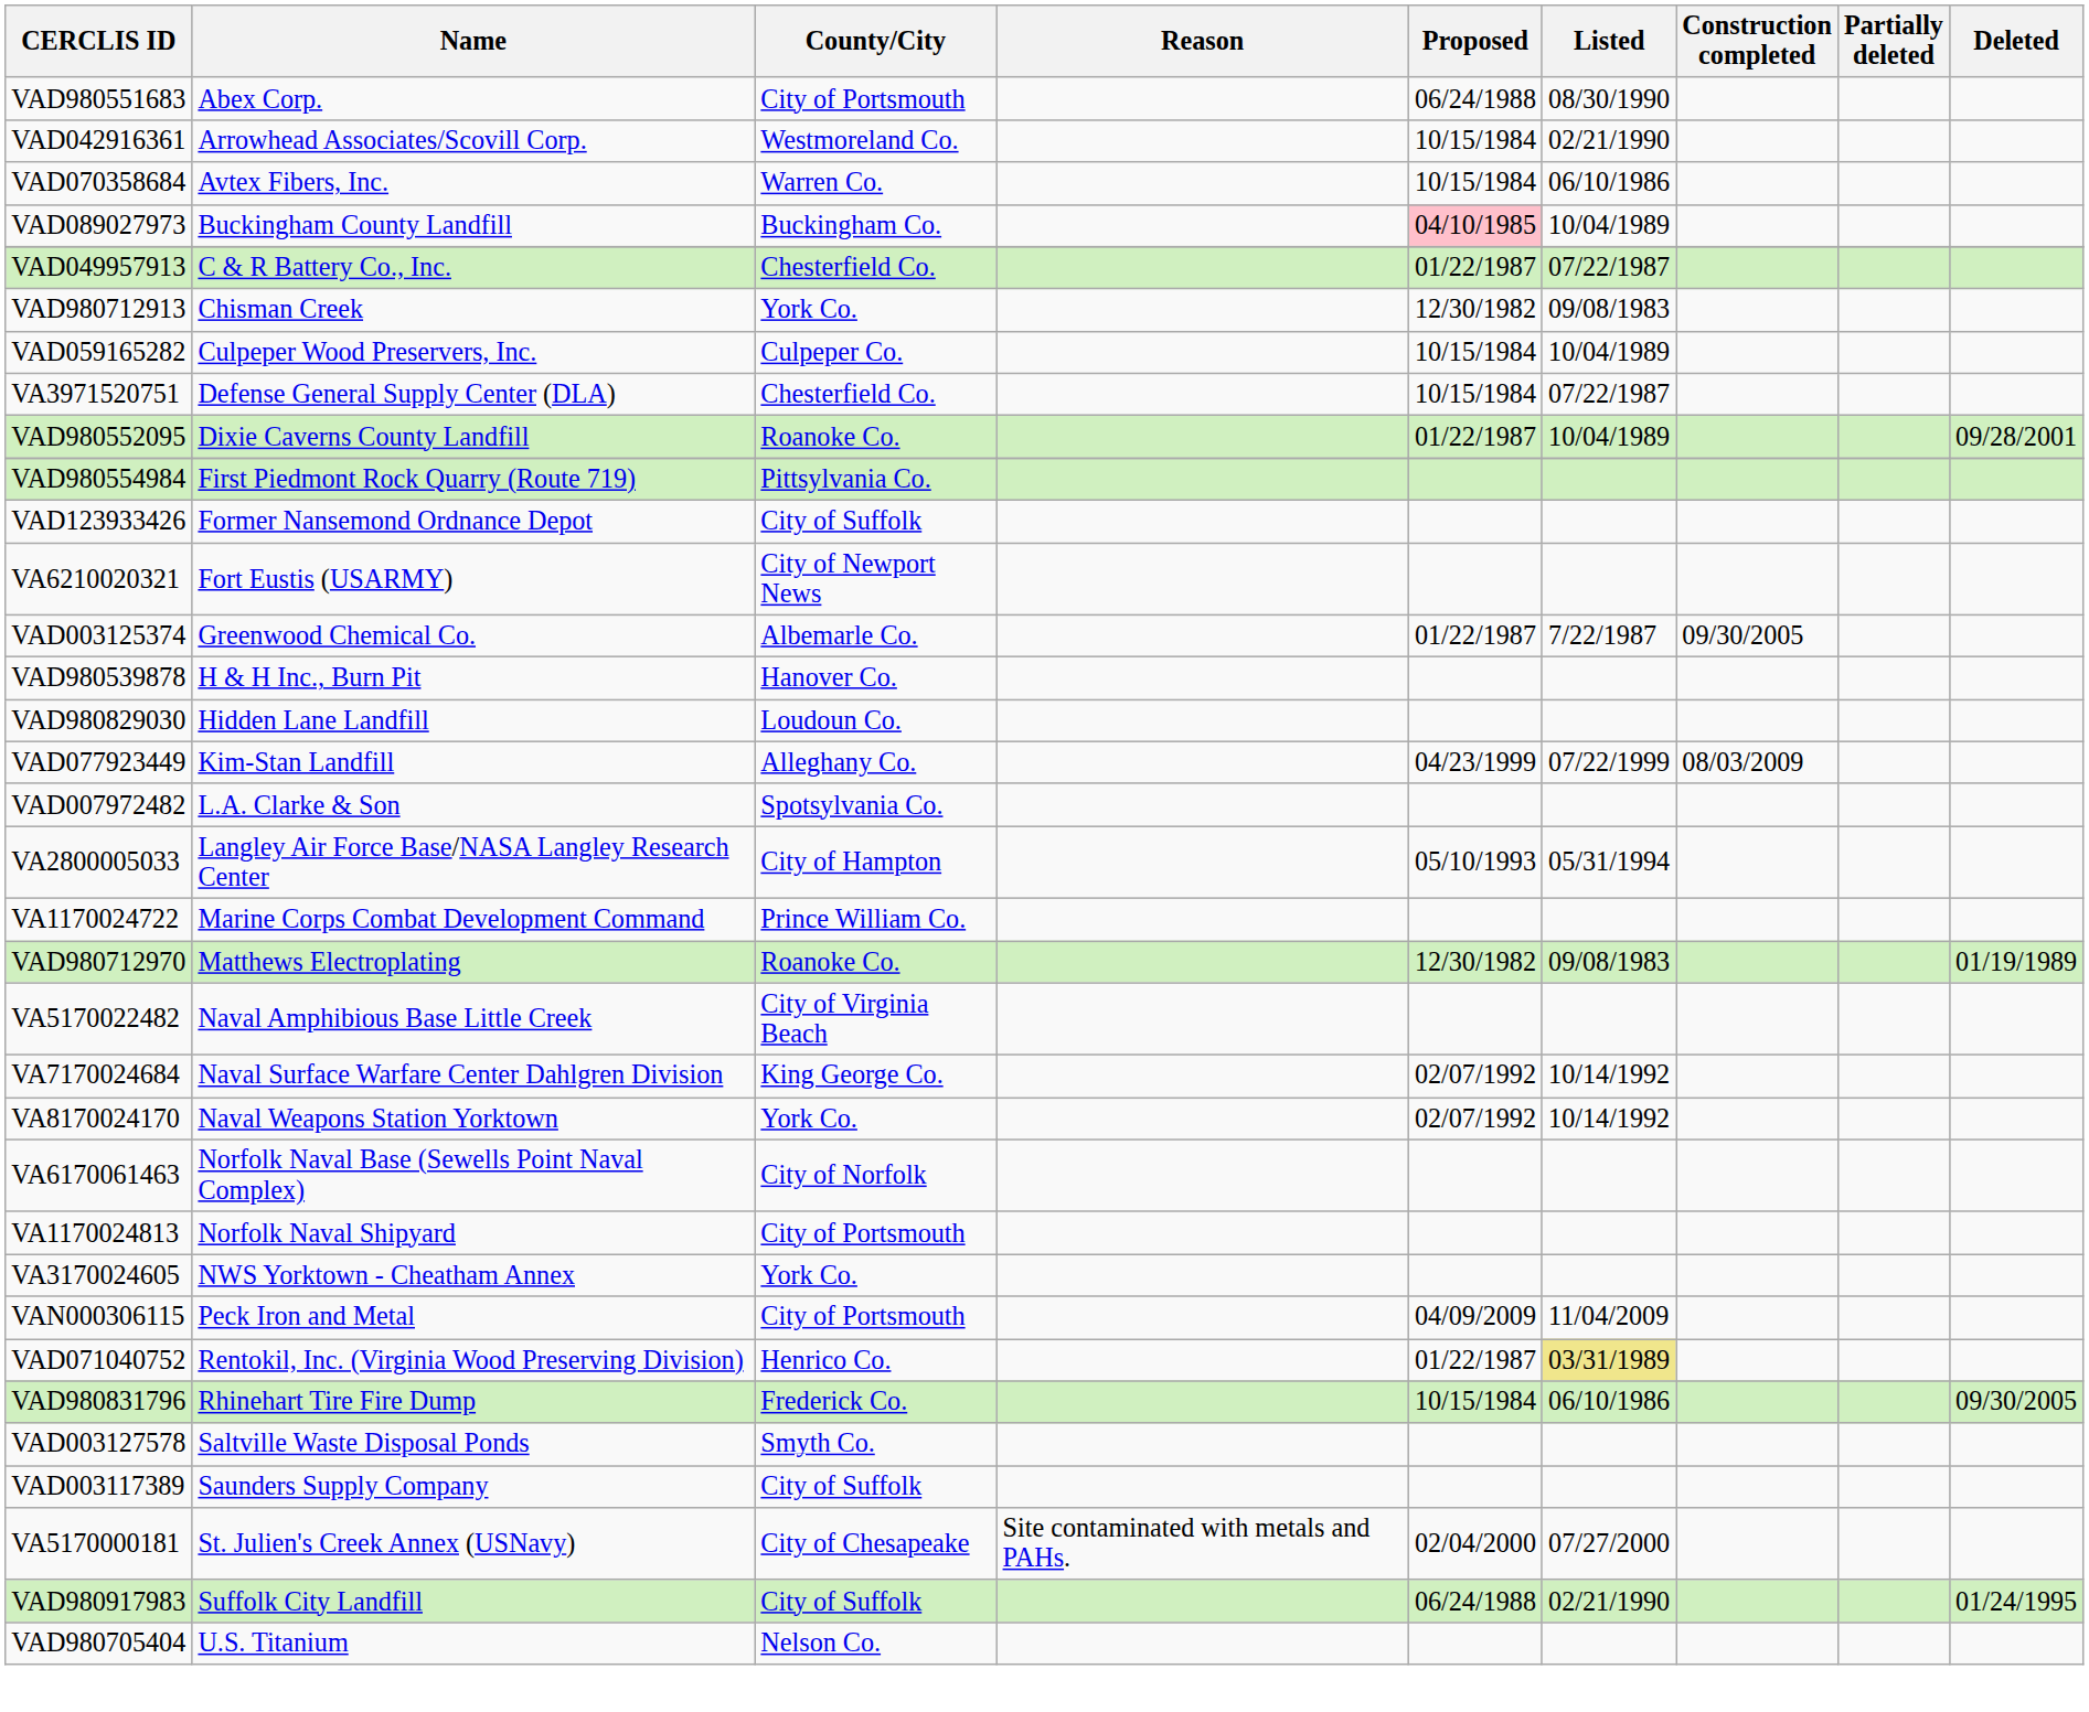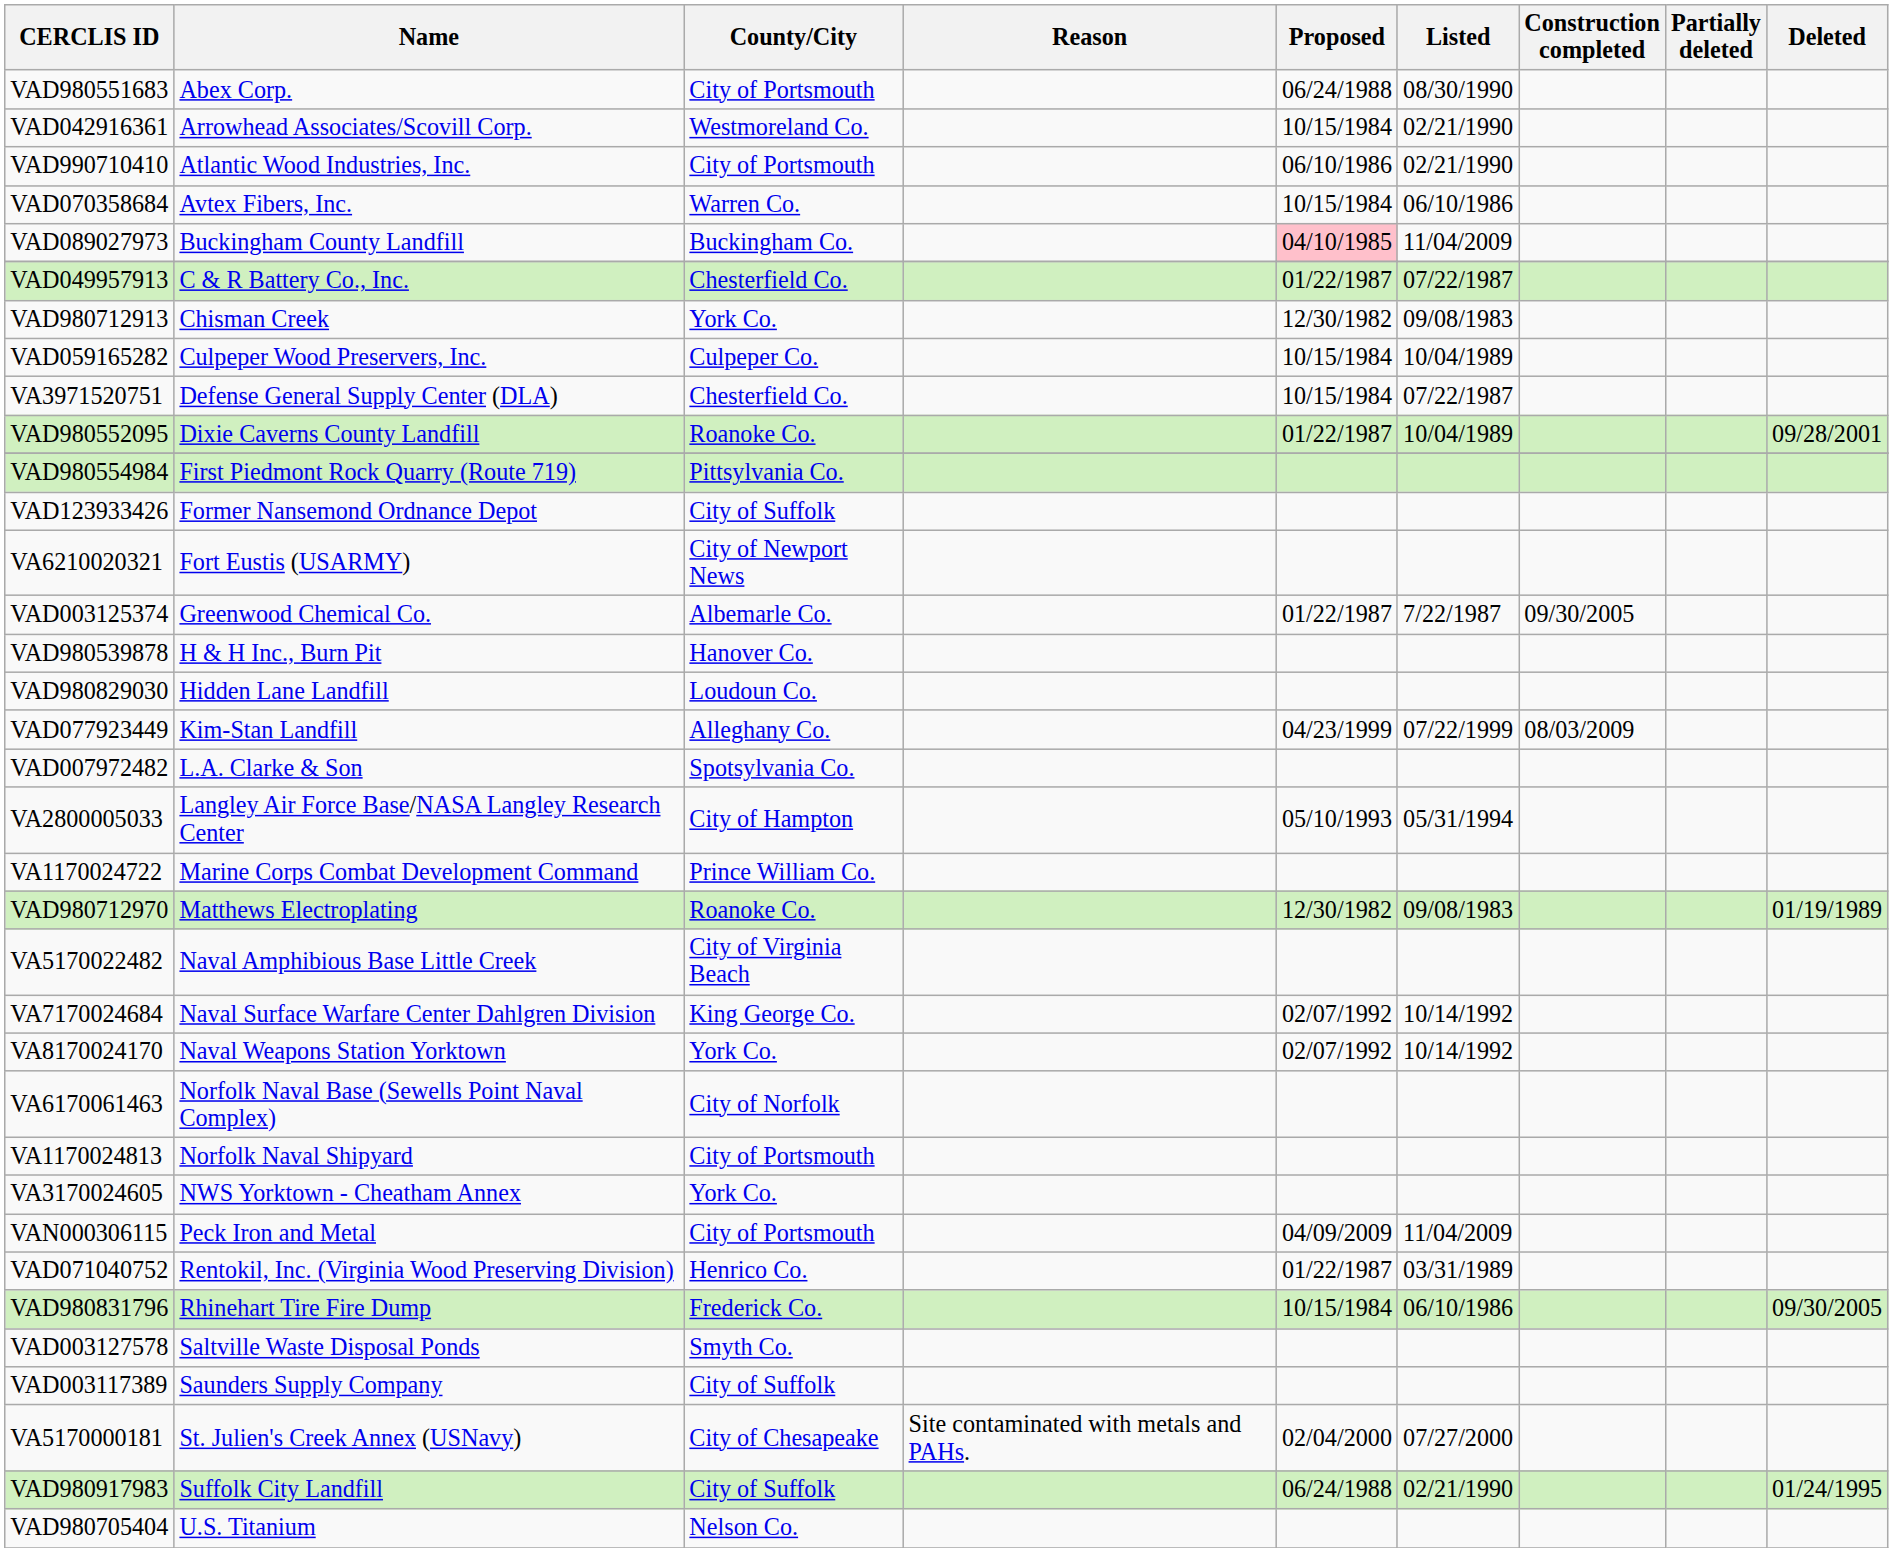 <table class="wikitable sortable">
 <tr>
 <th>CERCLIS ID</th>
 <th>Name</th>
 <th>County/City</th>
 <th>Reason</th>
 <th>Proposed</th>
 <th>Listed</th>
 <th>Construction<br>completed</th>
 <th>Partially<br>deleted</th>
 <th>Deleted</th>
 </tr>
 <tr>
 <td>VAD980551683</td>
 <td><a href='#'>Abex Corp.</a></td>
 <td><a href='#'>City of Portsmouth</a></td>
 <td></td>
 <td>06/24/1988</td>
 <td>08/30/1990</td>
 <td></td>
 <td></td>
 <td></td>
 </tr>
 <tr>
 <td>VAD042916361</td>
 <td><a href='#'>Arrowhead Associates/Scovill Corp.</a></td>
 <td><a href='#'>Westmoreland Co.</a></td>
 <td></td>
 <td>10/15/1984</td>
 <td>02/21/1990</td>
 <td></td>
 <td></td>
 <td></td>
 </tr>
 <tr>
+<td>VAD990710410</td>
+<td><a href='#'>Atlantic Wood Industries, Inc.</a></td>
+<td><a href='#'>City of Portsmouth</a></td>
+<td></td>
+<td>06/10/1986</td>
+<td>02/21/1990</td>
+<td></td>
+<td></td>
+<td></td>
+</tr>
+<tr>
 <td>VAD070358684</td>
 <td><a href='#'>Avtex Fibers, Inc.</a></td>
 <td><a href='#'>Warren Co.</a></td>
 <td></td>
 <td>10/15/1984</td>
 <td>06/10/1986</td>
 <td></td>
 <td></td>
 <td></td>
 </tr>
 <tr>
 <td>VAD089027973</td>
 <td><a href='#'>Buckingham County Landfill</a></td>
 <td><a href='#'>Buckingham Co.</a></td>
 <td></td>
 <td style="background: pink;">04/10/1985</td>
-<td>10/04/1989</td>
+<td>11/04/2009</td>
 <td></td>
 <td></td>
 <td></td>
 </tr>
 <tr>
 </tr>
 <tr style="background:#d0f0c0">
 <td>VAD049957913</td>
 <td><a href='#'>C & R Battery Co., Inc.</a></td>
 <td><a href='#'>Chesterfield Co.</a></td>
 <td></td>
 <td>01/22/1987</td>
 <td>07/22/1987</td>
 <td></td>
 <td></td>
 <td></td>
 </tr>
 <tr>
 <td>VAD980712913</td>
 <td><a href='#'>Chisman Creek</a></td>
 <td><a href='#'>York Co.</a></td>
 <td></td>
 <td>12/30/1982</td>
 <td>09/08/1983</td>
 <td></td>
 <td></td>
 <td></td>
 </tr>
 <tr>
 <td>VAD059165282</td>
 <td><a href='#'>Culpeper Wood Preservers, Inc.</a></td>
 <td><a href='#'>Culpeper Co.</a></td>
 <td></td>
 <td>10/15/1984</td>
 <td>10/04/1989</td>
 <td></td>
 <td></td>
 <td></td>
 </tr>
 <tr>
 <td>VA3971520751</td>
 <td><a href='#'>Defense General Supply Center</a> (<a href='#'>DLA</a>)</td>
 <td><a href='#'>Chesterfield Co.</a></td>
 <td></td>
 <td>10/15/1984</td>
 <td>07/22/1987</td>
 <td></td>
 <td></td>
 <td></td>
 </tr>
 <tr style="background:#d0f0c0">
 <td>VAD980552095</td>
 <td><a href='#'>Dixie Caverns County Landfill</a></td>
 <td><a href='#'>Roanoke Co.</a></td>
 <td></td>
 <td>01/22/1987</td>
 <td>10/04/1989</td>
 <td></td>
 <td></td>
 <td>09/28/2001</td>
 </tr>
 <tr>
 </tr>
 <tr style="background:#d0f0c0">
 <td>VAD980554984</td>
 <td><a href='#'>First Piedmont Rock Quarry (Route 719)</a></td>
 <td><a href='#'>Pittsylvania Co.</a></td>
 <td></td>
 <td></td>
 <td></td>
 <td></td>
 <td></td>
 <td></td>
 </tr>
 <tr>
 <td>VAD123933426</td>
 <td><a href='#'>Former Nansemond Ordnance Depot</a></td>
 <td><a href='#'>City of Suffolk</a></td>
 <td></td>
 <td></td>
 <td></td>
 <td></td>
 <td></td>
 <td></td>
 </tr>
 <tr>
 <td>VA6210020321</td>
 <td><a href='#'>Fort Eustis</a> (<a href='#'>USARMY</a>)</td>
 <td><a href='#'>City of Newport News</a></td>
 <td></td>
 <td></td>
 <td></td>
 <td></td>
 <td></td>
 <td></td>
 </tr>
 <tr>
 <td>VAD003125374</td>
 <td><a href='#'>Greenwood Chemical Co.</a></td>
 <td><a href='#'>Albemarle Co.</a></td>
 <td></td>
 <td>01/22/1987</td>
 <td>7/22/1987</td>
 <td>09/30/2005</td>
 <td></td>
 <td></td>
 </tr>
 <tr>
 <td>VAD980539878</td>
 <td><a href='#'>H & H Inc., Burn Pit</a></td>
 <td><a href='#'>Hanover Co.</a></td>
 <td></td>
 <td></td>
 <td></td>
 <td></td>
 <td></td>
 <td></td>
 </tr>
 <tr>
 <td>VAD980829030</td>
 <td><a href='#'>Hidden Lane Landfill</a></td>
 <td><a href='#'>Loudoun Co.</a></td>
 <td></td>
 <td></td>
 <td></td>
 <td></td>
 <td></td>
 <td></td>
 </tr>
 <tr>
 <td>VAD077923449</td>
 <td><a href='#'>Kim-Stan Landfill</a></td>
 <td><a href='#'>Alleghany Co.</a></td>
 <td></td>
 <td>04/23/1999</td>
 <td>07/22/1999</td>
 <td>08/03/2009</td>
 <td></td>
 <td></td>
 </tr>
 <tr>
 <td>VAD007972482</td>
 <td><a href='#'>L.A. Clarke & Son</a></td>
 <td><a href='#'>Spotsylvania Co.</a></td>
 <td></td>
 <td></td>
 <td></td>
 <td></td>
 <td></td>
 <td></td>
 </tr>
 <tr>
 <td>VA2800005033</td>
 <td><a href='#'>Langley Air Force Base</a>/<a href='#'>NASA Langley Research Center</a></td>
 <td><a href='#'>City of Hampton</a></td>
 <td></td>
 <td>05/10/1993</td>
 <td>05/31/1994</td>
 <td></td>
 <td></td>
 <td></td>
 </tr>
 <tr>
 <td>VA1170024722</td>
 <td><a href='#'>Marine Corps Combat Development Command</a></td>
 <td><a href='#'>Prince William Co.</a></td>
 <td></td>
 <td></td>
 <td></td>
 <td></td>
 <td></td>
 <td></td>
 </tr>
 <tr style="background:#d0f0c0">
 <td>VAD980712970</td>
 <td><a href='#'>Matthews Electroplating</a></td>
 <td><a href='#'>Roanoke Co.</a></td>
 <td></td>
 <td>12/30/1982</td>
 <td>09/08/1983</td>
 <td></td>
 <td></td>
 <td>01/19/1989</td>
 </tr>
 <tr>
 <td>VA5170022482</td>
 <td><a href='#'>Naval Amphibious Base Little Creek</a></td>
 <td><a href='#'>City of Virginia Beach</a></td>
 <td></td>
 <td></td>
 <td></td>
 <td></td>
 <td></td>
 <td></td>
 </tr>
 <tr>
 <td>VA7170024684</td>
 <td><a href='#'>Naval Surface Warfare Center Dahlgren Division</a></td>
 <td><a href='#'>King George Co.</a></td>
 <td></td>
 <td>02/07/1992</td>
 <td>10/14/1992</td>
 <td></td>
 <td></td>
 <td></td>
 </tr>
 <tr>
 <td>VA8170024170</td>
 <td><a href='#'>Naval Weapons Station Yorktown</a></td>
 <td><a href='#'>York Co.</a></td>
 <td></td>
 <td>02/07/1992</td>
 <td>10/14/1992</td>
 <td></td>
 <td></td>
 <td></td>
 </tr>
 <tr>
 <td>VA6170061463</td>
 <td><a href='#'>Norfolk Naval Base (Sewells Point Naval Complex)</a></td>
 <td><a href='#'>City of Norfolk</a></td>
 <td></td>
 <td></td>
 <td></td>
 <td></td>
 <td></td>
 <td></td>
 </tr>
 <tr>
 <td>VA1170024813</td>
 <td><a href='#'>Norfolk Naval Shipyard</a></td>
 <td><a href='#'>City of Portsmouth</a></td>
 <td></td>
 <td></td>
 <td></td>
 <td></td>
 <td></td>
 <td></td>
 </tr>
 <tr>
 <td>VA3170024605</td>
 <td><a href='#'>NWS Yorktown - Cheatham Annex</a></td>
 <td><a href='#'>York Co.</a></td>
 <td></td>
 <td></td>
 <td></td>
 <td></td>
 <td></td>
 <td></td>
 </tr>
 <tr>
 <td>VAN000306115</td>
 <td><a href='#'>Peck Iron and Metal</a></td>
 <td><a href='#'>City of Portsmouth</a></td>
 <td></td>
 <td>04/09/2009</td>
 <td>11/04/2009</td>
 <td></td>
 <td></td>
 <td></td>
 </tr>
 <tr>
 <td>VAD071040752</td>
 <td><a href='#'>Rentokil, Inc. (Virginia Wood Preserving Division)</a></td>
 <td><a href='#'>Henrico Co.</a></td>
 <td></td>
 <td>01/22/1987</td>
-<td style="background: khaki;">03/31/1989</td>
+<td>03/31/1989</td>
 <td></td>
 <td></td>
 <td></td>
 </tr>
 <tr style="background:#d0f0c0">
 <td>VAD980831796</td>
 <td><a href='#'>Rhinehart Tire Fire Dump</a></td>
 <td><a href='#'>Frederick Co.</a></td>
 <td></td>
 <td>10/15/1984</td>
 <td>06/10/1986</td>
 <td></td>
 <td></td>
 <td>09/30/2005</td>
 </tr>
 <tr>
 <td>VAD003127578</td>
 <td><a href='#'>Saltville Waste Disposal Ponds</a></td>
 <td><a href='#'>Smyth Co.</a></td>
 <td></td>
 <td></td>
 <td></td>
 <td></td>
 <td></td>
 <td></td>
 </tr>
 <tr>
 <td>VAD003117389</td>
 <td><a href='#'>Saunders Supply Company</a></td>
 <td><a href='#'>City of Suffolk</a></td>
 <td></td>
 <td></td>
 <td></td>
 <td></td>
 <td></td>
 <td></td>
 </tr>
 <tr>
 <td>VA5170000181</td>
 <td><a href='#'>St. Julien's Creek Annex</a> (<a href='#'>USNavy</a>)</td>
 <td><a href='#'>City of Chesapeake</a></td>
 <td>Site contaminated with metals and <a href='#'>PAHs</a>.</td>
 <td>02/04/2000</td>
 <td>07/27/2000</td>
 <td></td>
 <td></td>
 <td></td>
 </tr>
 <tr style="background:#d0f0c0">
 <td>VAD980917983</td>
 <td><a href='#'>Suffolk City Landfill</a></td>
 <td><a href='#'>City of Suffolk</a></td>
 <td></td>
 <td>06/24/1988</td>
 <td>02/21/1990</td>
 <td></td>
 <td></td>
 <td>01/24/1995</td>
 </tr>
 <tr>
 <td>VAD980705404</td>
 <td><a href='#'>U.S. Titanium</a></td>
 <td><a href='#'>Nelson Co.</a></td>
 <td></td>
 <td></td>
 <td></td>
 <td></td>
 <td></td>
 <td></td>
 </tr>
 </table>
